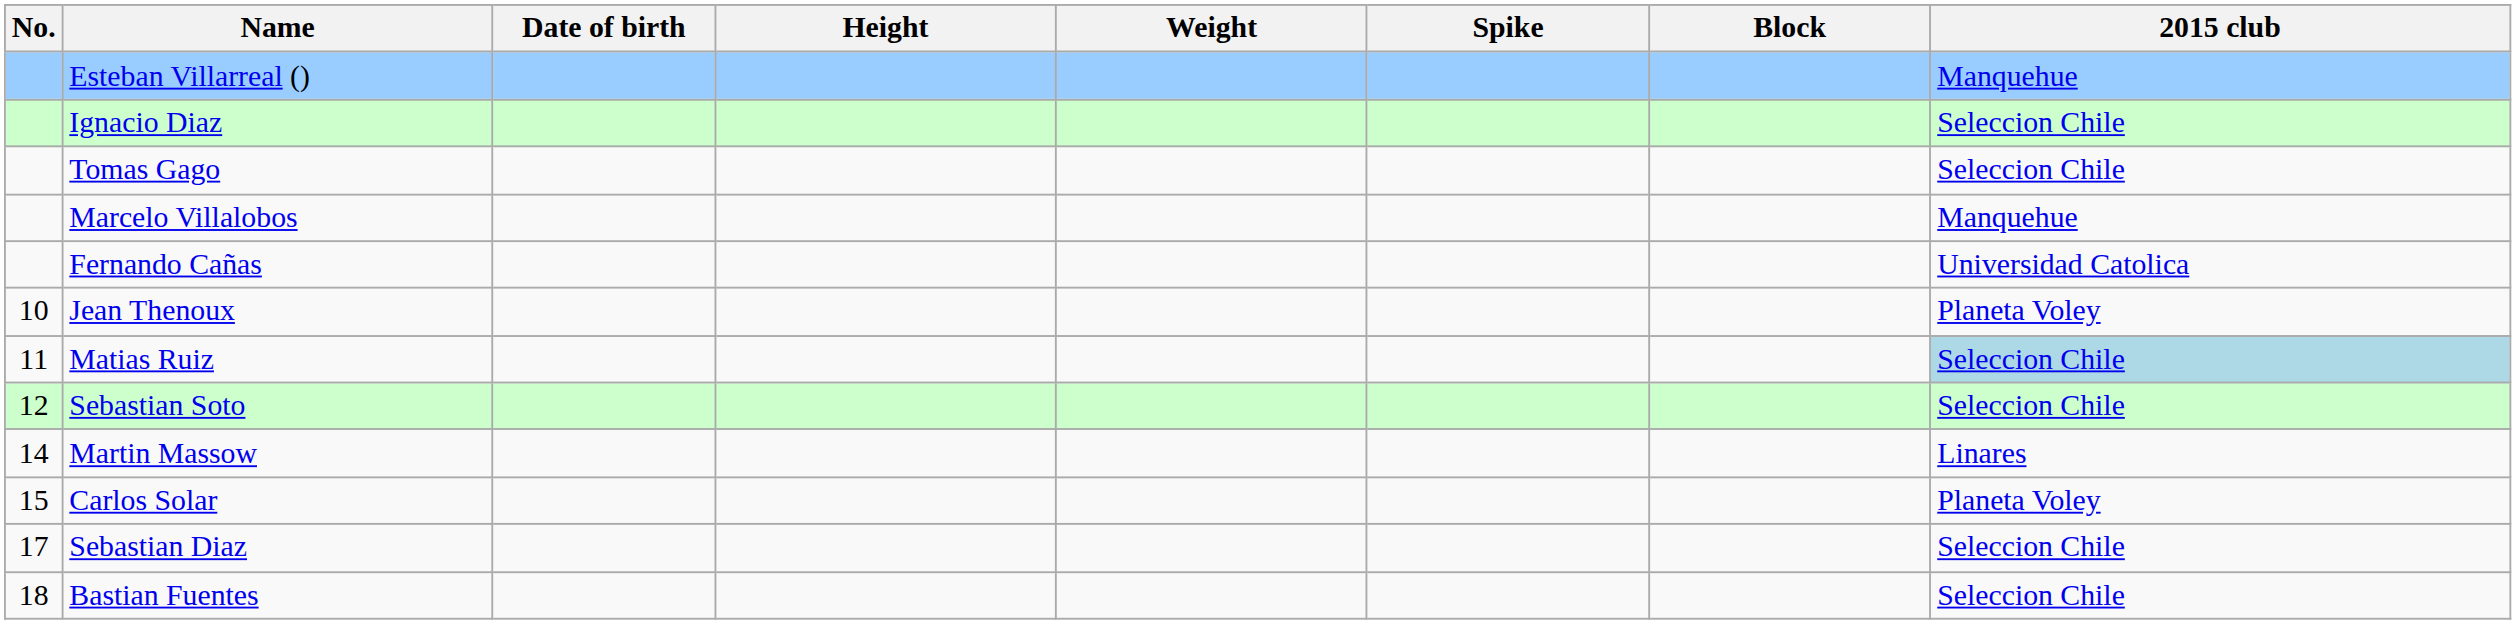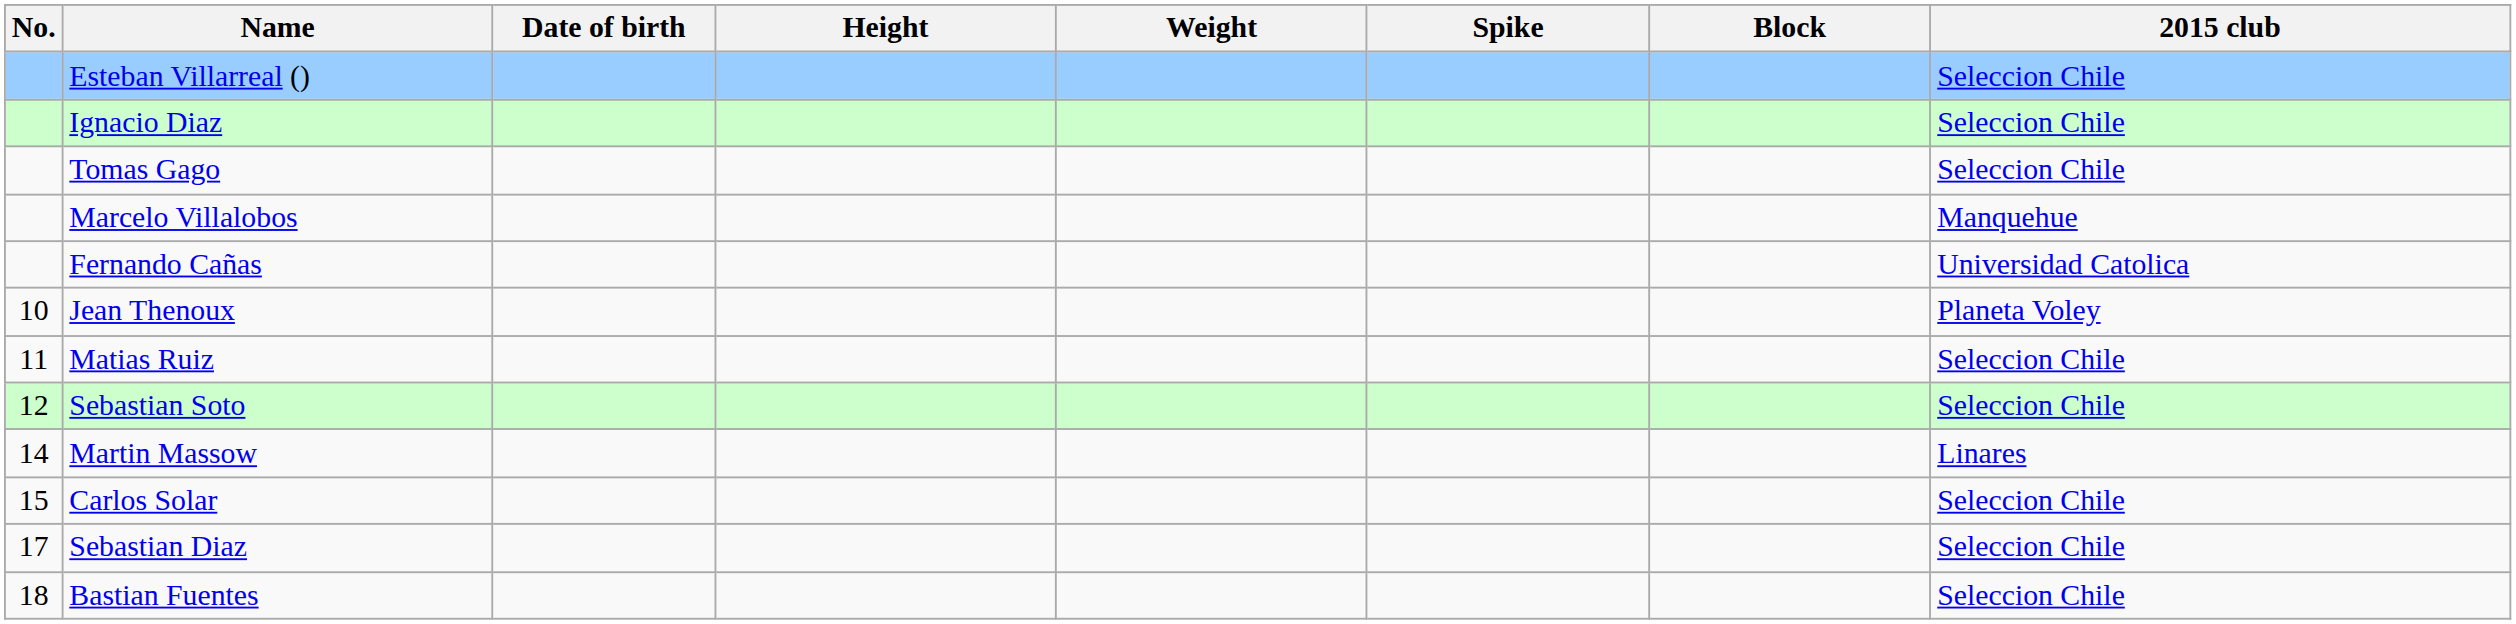 <table class="wikitable sortable" style="text-align:center;">
 <tr>
 <th>No.</th>
 <th style="width:14em">Name</th>
 <th style="width:7em">Date of birth</th>
 <th style="width:11em">Height</th>
 <th style="width:10em">Weight</th>
 <th style="width:9em">Spike</th>
 <th style="width:9em">Block</th>
 <th style="width:19em">2015 club</th>
 </tr>
 <tr bgcolor=#9acdff>
 <td></td>
 <td align=left><a href='#'>Esteban Villarreal</a> ()</td>
 <td align=right></td>
 <td></td>
 <td></td>
 <td></td>
 <td></td>
-<td align=left> <a href='#'>Manquehue</a></td>
+<td align=left> <a href='#'>Seleccion Chile</a></td>
 </tr>
 <tr bgcolor=#ccffcc>
 <td></td>
 <td align=left><a href='#'>Ignacio Diaz</a></td>
 <td align=right></td>
 <td></td>
 <td></td>
 <td></td>
 <td></td>
 <td align=left> <a href='#'>Seleccion Chile</a></td>
 </tr>
 <tr>
 <td></td>
 <td align=left><a href='#'>Tomas Gago</a></td>
 <td align=right></td>
 <td></td>
 <td></td>
 <td></td>
 <td></td>
 <td align=left> <a href='#'>Seleccion Chile</a></td>
 </tr>
 <tr>
 <td></td>
 <td align=left><a href='#'>Marcelo Villalobos</a></td>
 <td align=right></td>
 <td></td>
 <td></td>
 <td></td>
 <td></td>
 <td align=left> <a href='#'>Manquehue</a></td>
 </tr>
 <tr>
 <td></td>
 <td align=left><a href='#'>Fernando Cañas</a></td>
 <td align=right></td>
 <td></td>
 <td></td>
 <td></td>
 <td></td>
 <td align=left> <a href='#'>Universidad Catolica</a></td>
 </tr>
 <tr>
 <td>10</td>
 <td align=left><a href='#'>Jean Thenoux</a></td>
 <td align=right></td>
 <td></td>
 <td></td>
 <td></td>
 <td></td>
 <td align=left> <a href='#'>Planeta Voley</a></td>
 </tr>
 <tr>
 <td>11</td>
 <td align=left><a href='#'>Matias Ruiz</a></td>
 <td align=right></td>
 <td></td>
 <td></td>
 <td></td>
 <td></td>
-<td align=left style="background: lightblue;"> <a href='#'>Seleccion Chile</a></td>
+<td align=left> <a href='#'>Seleccion Chile</a></td>
 </tr>
 <tr bgcolor=#ccffcc>
 <td>12</td>
 <td align=left><a href='#'>Sebastian Soto</a></td>
 <td align=right></td>
 <td></td>
 <td></td>
 <td></td>
 <td></td>
 <td align=left> <a href='#'>Seleccion Chile</a></td>
 </tr>
 <tr>
 <td>14</td>
 <td align=left><a href='#'>Martin Massow</a></td>
 <td align=right></td>
 <td></td>
 <td></td>
 <td></td>
 <td></td>
 <td align=left> <a href='#'>Linares</a></td>
 </tr>
 <tr>
 <td>15</td>
 <td align=left><a href='#'>Carlos Solar</a></td>
 <td align=right></td>
 <td></td>
 <td></td>
 <td></td>
 <td></td>
-<td align=left> <a href='#'>Planeta Voley</a></td>
+<td align=left> <a href='#'>Seleccion Chile</a></td>
 </tr>
 <tr>
 <td>17</td>
 <td align=left><a href='#'>Sebastian Diaz</a></td>
 <td align=right></td>
 <td></td>
 <td></td>
 <td></td>
 <td></td>
 <td align=left> <a href='#'>Seleccion Chile</a></td>
 </tr>
 <tr>
 <td>18</td>
 <td align=left><a href='#'>Bastian Fuentes</a></td>
 <td align=right></td>
 <td></td>
 <td></td>
 <td></td>
 <td></td>
 <td align=left> <a href='#'>Seleccion Chile</a></td>
 </tr>
 </table>
